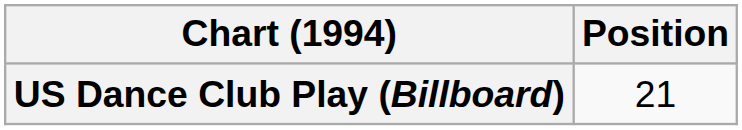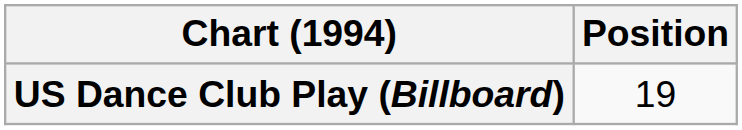 <table class="wikitable plainrowheaders" style="text-align:center">
 <tr>
 <th scope="col">Chart (1994)</th>
 <th scope="col">Position</th>
 </tr>
 <tr>
 <th scope="row">US Dance Club Play (<em>Billboard</em>)</th>
-<td>21</td>
+<td>19</td>
 </tr>
 </table>
